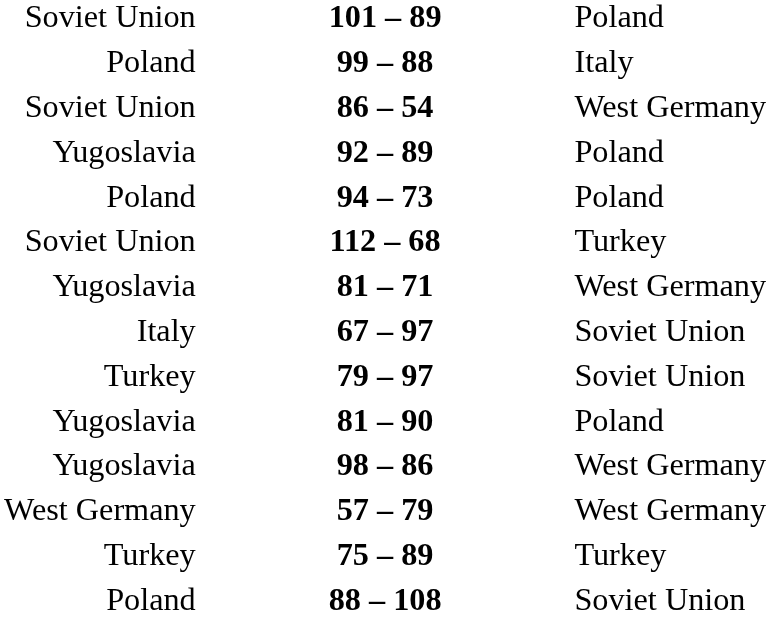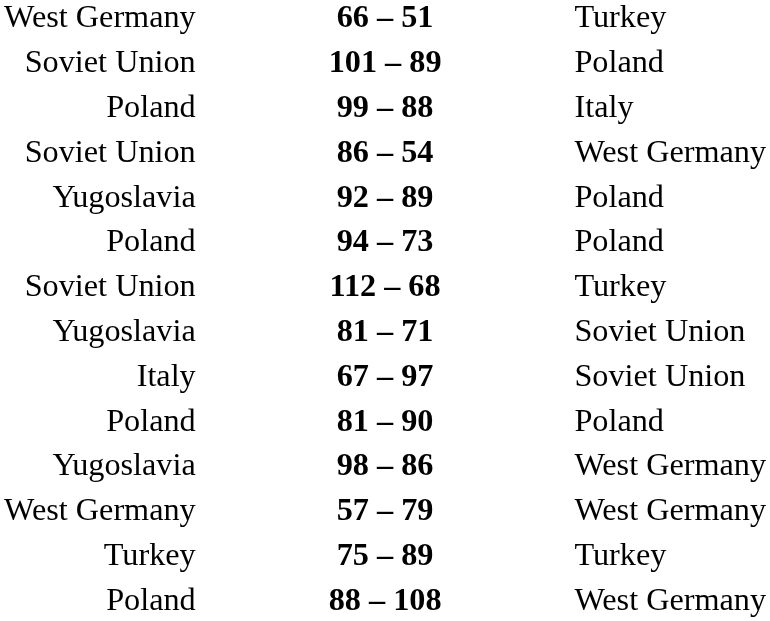 <table width=80% cellspacing=1>
 <tr>
 <th width=20%></th>
 <th width=20%></th>
 <th width=20%></th>
+</tr>
+<tr style=font-size:90%>
+<td align=right>West Germany</td>
+<td align=center><strong>66 – 51</strong></td>
+<td>Turkey</td>
 </tr>
 <tr style=font-size:90%>
 <td align=right>Soviet Union</td>
 <td align=center><strong>101 – 89</strong></td>
 <td>Poland</td>
 </tr>
 <tr style=font-size:90%>
 <td align=right>Poland</td>
 <td align=center><strong>99 – 88</strong></td>
 <td>Italy</td>
 </tr>
 <tr style=font-size:90%>
 <td align=right>Soviet Union</td>
 <td align=center><strong>86 – 54</strong></td>
 <td>West Germany</td>
 </tr>
 <tr style=font-size:90%>
 <td align=right>Yugoslavia</td>
 <td align=center><strong>92 – 89</strong></td>
 <td>Poland</td>
 </tr>
 <tr style=font-size:90%>
 <td align=right>Poland</td>
 <td align=center><strong>94 – 73</strong></td>
 <td>Poland</td>
 </tr>
 <tr style=font-size:90%>
 <td align=right>Soviet Union</td>
 <td align=center><strong>112 – 68</strong></td>
 <td>Turkey</td>
 </tr>
 <tr style=font-size:90%>
 <td align=right>Yugoslavia</td>
 <td align=center><strong>81 – 71</strong></td>
-<td>West Germany</td>
+<td>Soviet Union</td>
 </tr>
 <tr style=font-size:90%>
 <td align=right>Italy</td>
 <td align=center><strong>67 – 97</strong></td>
 <td>Soviet Union</td>
 </tr>
 <tr style=font-size:90%>
-<td align=right>Turkey</td>
-<td align=center><strong>79 – 97</strong></td>
-<td>Soviet Union</td>
-</tr>
-<tr style=font-size:90%>
-<td align=right>Yugoslavia</td>
+<td align=right>Poland</td>
 <td align=center><strong>81 – 90</strong></td>
 <td>Poland</td>
 </tr>
 <tr style=font-size:90%>
 <td align=right>Yugoslavia</td>
 <td align=center><strong>98 – 86</strong></td>
 <td>West Germany</td>
 </tr>
 <tr style=font-size:90%>
 <td align=right>West Germany</td>
 <td align=center><strong>57 – 79</strong></td>
 <td>West Germany</td>
 </tr>
 <tr style=font-size:90%>
 <td align=right>Turkey</td>
 <td align=center><strong>75 – 89</strong></td>
 <td>Turkey</td>
 </tr>
 <tr style=font-size:90%>
 <td align=right>Poland</td>
 <td align=center><strong>88 – 108</strong></td>
-<td>Soviet Union</td>
+<td>West Germany</td>
 </tr>
 </table>
